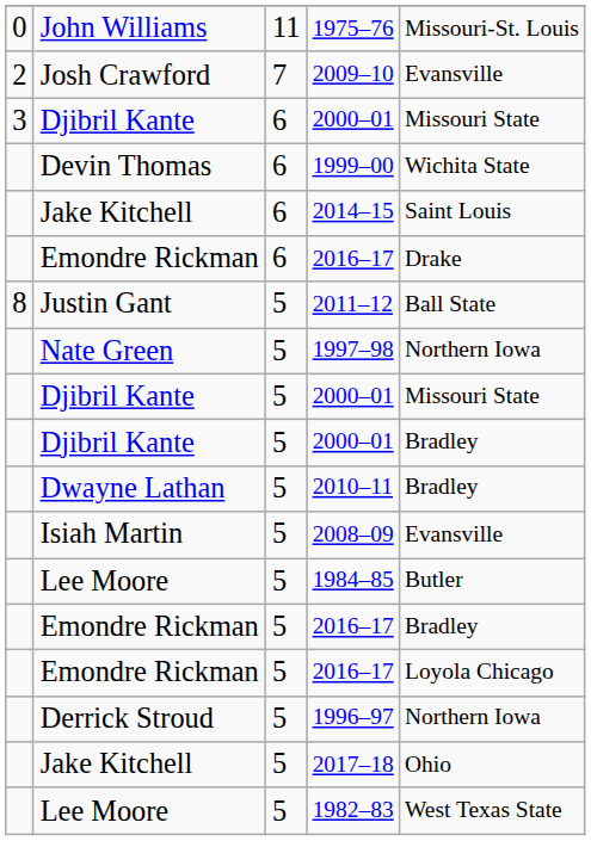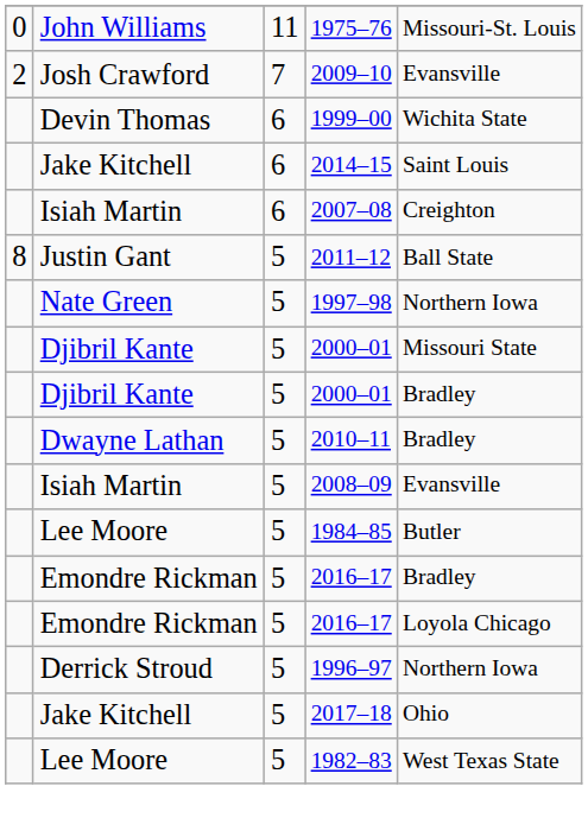 <table class="wikitable">
 <tr>
 </tr>
 <tr>
 <td>0</td>
 <td><a href='#'>John Williams</a></td>
 <td>11</td>
 <td style="font-size:80%;"><a href='#'>1975–76</a></td>
 <td style="font-size:80%;">Missouri-St. Louis</td>
 </tr>
 <tr>
 <td>2</td>
 <td>Josh Crawford</td>
 <td>7</td>
 <td style="font-size:80%;"><a href='#'>2009–10</a></td>
 <td style="font-size:80%;">Evansville</td>
 </tr>
 <tr>
-<td>3</td>
-<td><a href='#'>Djibril Kante</a></td>
-<td>6</td>
-<td style="font-size:80%;"><a href='#'>2000–01</a></td>
-<td style="font-size:80%;">Missouri State</td>
-</tr>
-<tr>
 <td></td>
 <td>Devin Thomas</td>
 <td>6</td>
 <td style="font-size:80%;"><a href='#'>1999–00</a></td>
 <td style="font-size:80%;">Wichita State</td>
 </tr>
 <tr>
 <td></td>
 <td>Jake Kitchell</td>
 <td>6</td>
 <td style="font-size:80%;"><a href='#'>2014–15</a></td>
 <td style="font-size:80%;">Saint Louis</td>
 </tr>
 <tr>
 <td></td>
-<td>Emondre Rickman</td>
+<td>Isiah Martin</td>
 <td>6</td>
-<td style="font-size:80%;"><a href='#'>2016–17</a></td>
-<td style="font-size:80%;">Drake</td>
+<td style="font-size:80%;"><a href='#'>2007–08</a></td>
+<td style="font-size:80%;">Creighton</td>
 </tr>
 <tr>
 <td>8</td>
 <td>Justin Gant</td>
 <td>5</td>
 <td style="font-size:80%;"><a href='#'>2011–12</a></td>
 <td style="font-size:80%;">Ball State</td>
 </tr>
 <tr>
 <td></td>
 <td><a href='#'>Nate Green</a></td>
 <td>5</td>
 <td style="font-size:80%;"><a href='#'>1997–98</a></td>
 <td style="font-size:80%;">Northern Iowa</td>
 </tr>
 <tr>
 <td></td>
 <td><a href='#'>Djibril Kante</a></td>
 <td>5</td>
 <td style="font-size:80%;"><a href='#'>2000–01</a></td>
 <td style="font-size:80%;">Missouri State</td>
 </tr>
 <tr>
 <td></td>
 <td><a href='#'>Djibril Kante</a></td>
 <td>5</td>
 <td style="font-size:80%;"><a href='#'>2000–01</a></td>
 <td style="font-size:80%;">Bradley</td>
 </tr>
 <tr>
 <td></td>
 <td><a href='#'>Dwayne Lathan</a></td>
 <td>5</td>
 <td style="font-size:80%;"><a href='#'>2010–11</a></td>
 <td style="font-size:80%;">Bradley</td>
 </tr>
 <tr>
 <td></td>
 <td>Isiah Martin</td>
 <td>5</td>
 <td style="font-size:80%;"><a href='#'>2008–09</a></td>
 <td style="font-size:80%;">Evansville</td>
 </tr>
 <tr>
 <td></td>
 <td>Lee Moore</td>
 <td>5</td>
 <td style="font-size:80%;"><a href='#'>1984–85</a></td>
 <td style="font-size:80%;">Butler</td>
 </tr>
 <tr>
 <td></td>
 <td>Emondre Rickman</td>
 <td>5</td>
 <td style="font-size:80%;"><a href='#'>2016–17</a></td>
 <td style="font-size:80%;">Bradley</td>
 </tr>
 <tr>
 <td></td>
 <td>Emondre Rickman</td>
 <td>5</td>
 <td style="font-size:80%;"><a href='#'>2016–17</a></td>
 <td style="font-size:80%;">Loyola Chicago</td>
 </tr>
 <tr>
 <td></td>
 <td>Derrick Stroud</td>
 <td>5</td>
 <td style="font-size:80%;"><a href='#'>1996–97</a></td>
 <td style="font-size:80%;">Northern Iowa</td>
 </tr>
 <tr>
 <td></td>
 <td>Jake Kitchell</td>
 <td>5</td>
 <td style="font-size:80%;"><a href='#'>2017–18</a></td>
 <td style="font-size:80%;">Ohio</td>
 </tr>
 <tr>
 <td></td>
 <td>Lee Moore</td>
 <td>5</td>
 <td style="font-size:80%;"><a href='#'>1982–83</a></td>
 <td style="font-size:80%;">West Texas State</td>
 </tr>
 </table>
